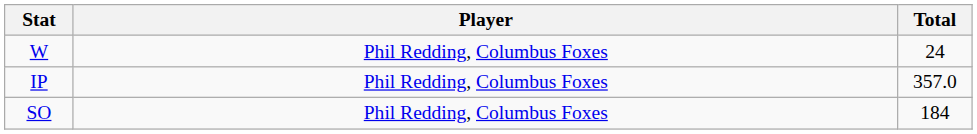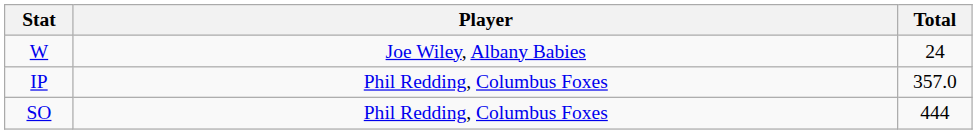 <table class="wikitable" width="40%" style="text-align:center;">
 <tr>
 <th width="5%">Stat</th>
 <th width="60%">Player</th>
 <th width="5%">Total</th>
 </tr>
 <tr>
 <td><a href='#'>W</a></td>
-<td><a href='#'>Phil Redding</a>, <a href='#'>Columbus Foxes</a></td>
+<td><a href='#'>Joe Wiley</a>, <a href='#'>Albany Babies</a></td>
 <td>24</td>
 </tr>
 <tr>
 <td><a href='#'>IP</a></td>
 <td><a href='#'>Phil Redding</a>, <a href='#'>Columbus Foxes</a></td>
 <td>357.0</td>
 </tr>
 <tr>
 <td><a href='#'>SO</a></td>
 <td><a href='#'>Phil Redding</a>, <a href='#'>Columbus Foxes</a></td>
-<td>184</td>
+<td>444</td>
 </tr>
 </table>
